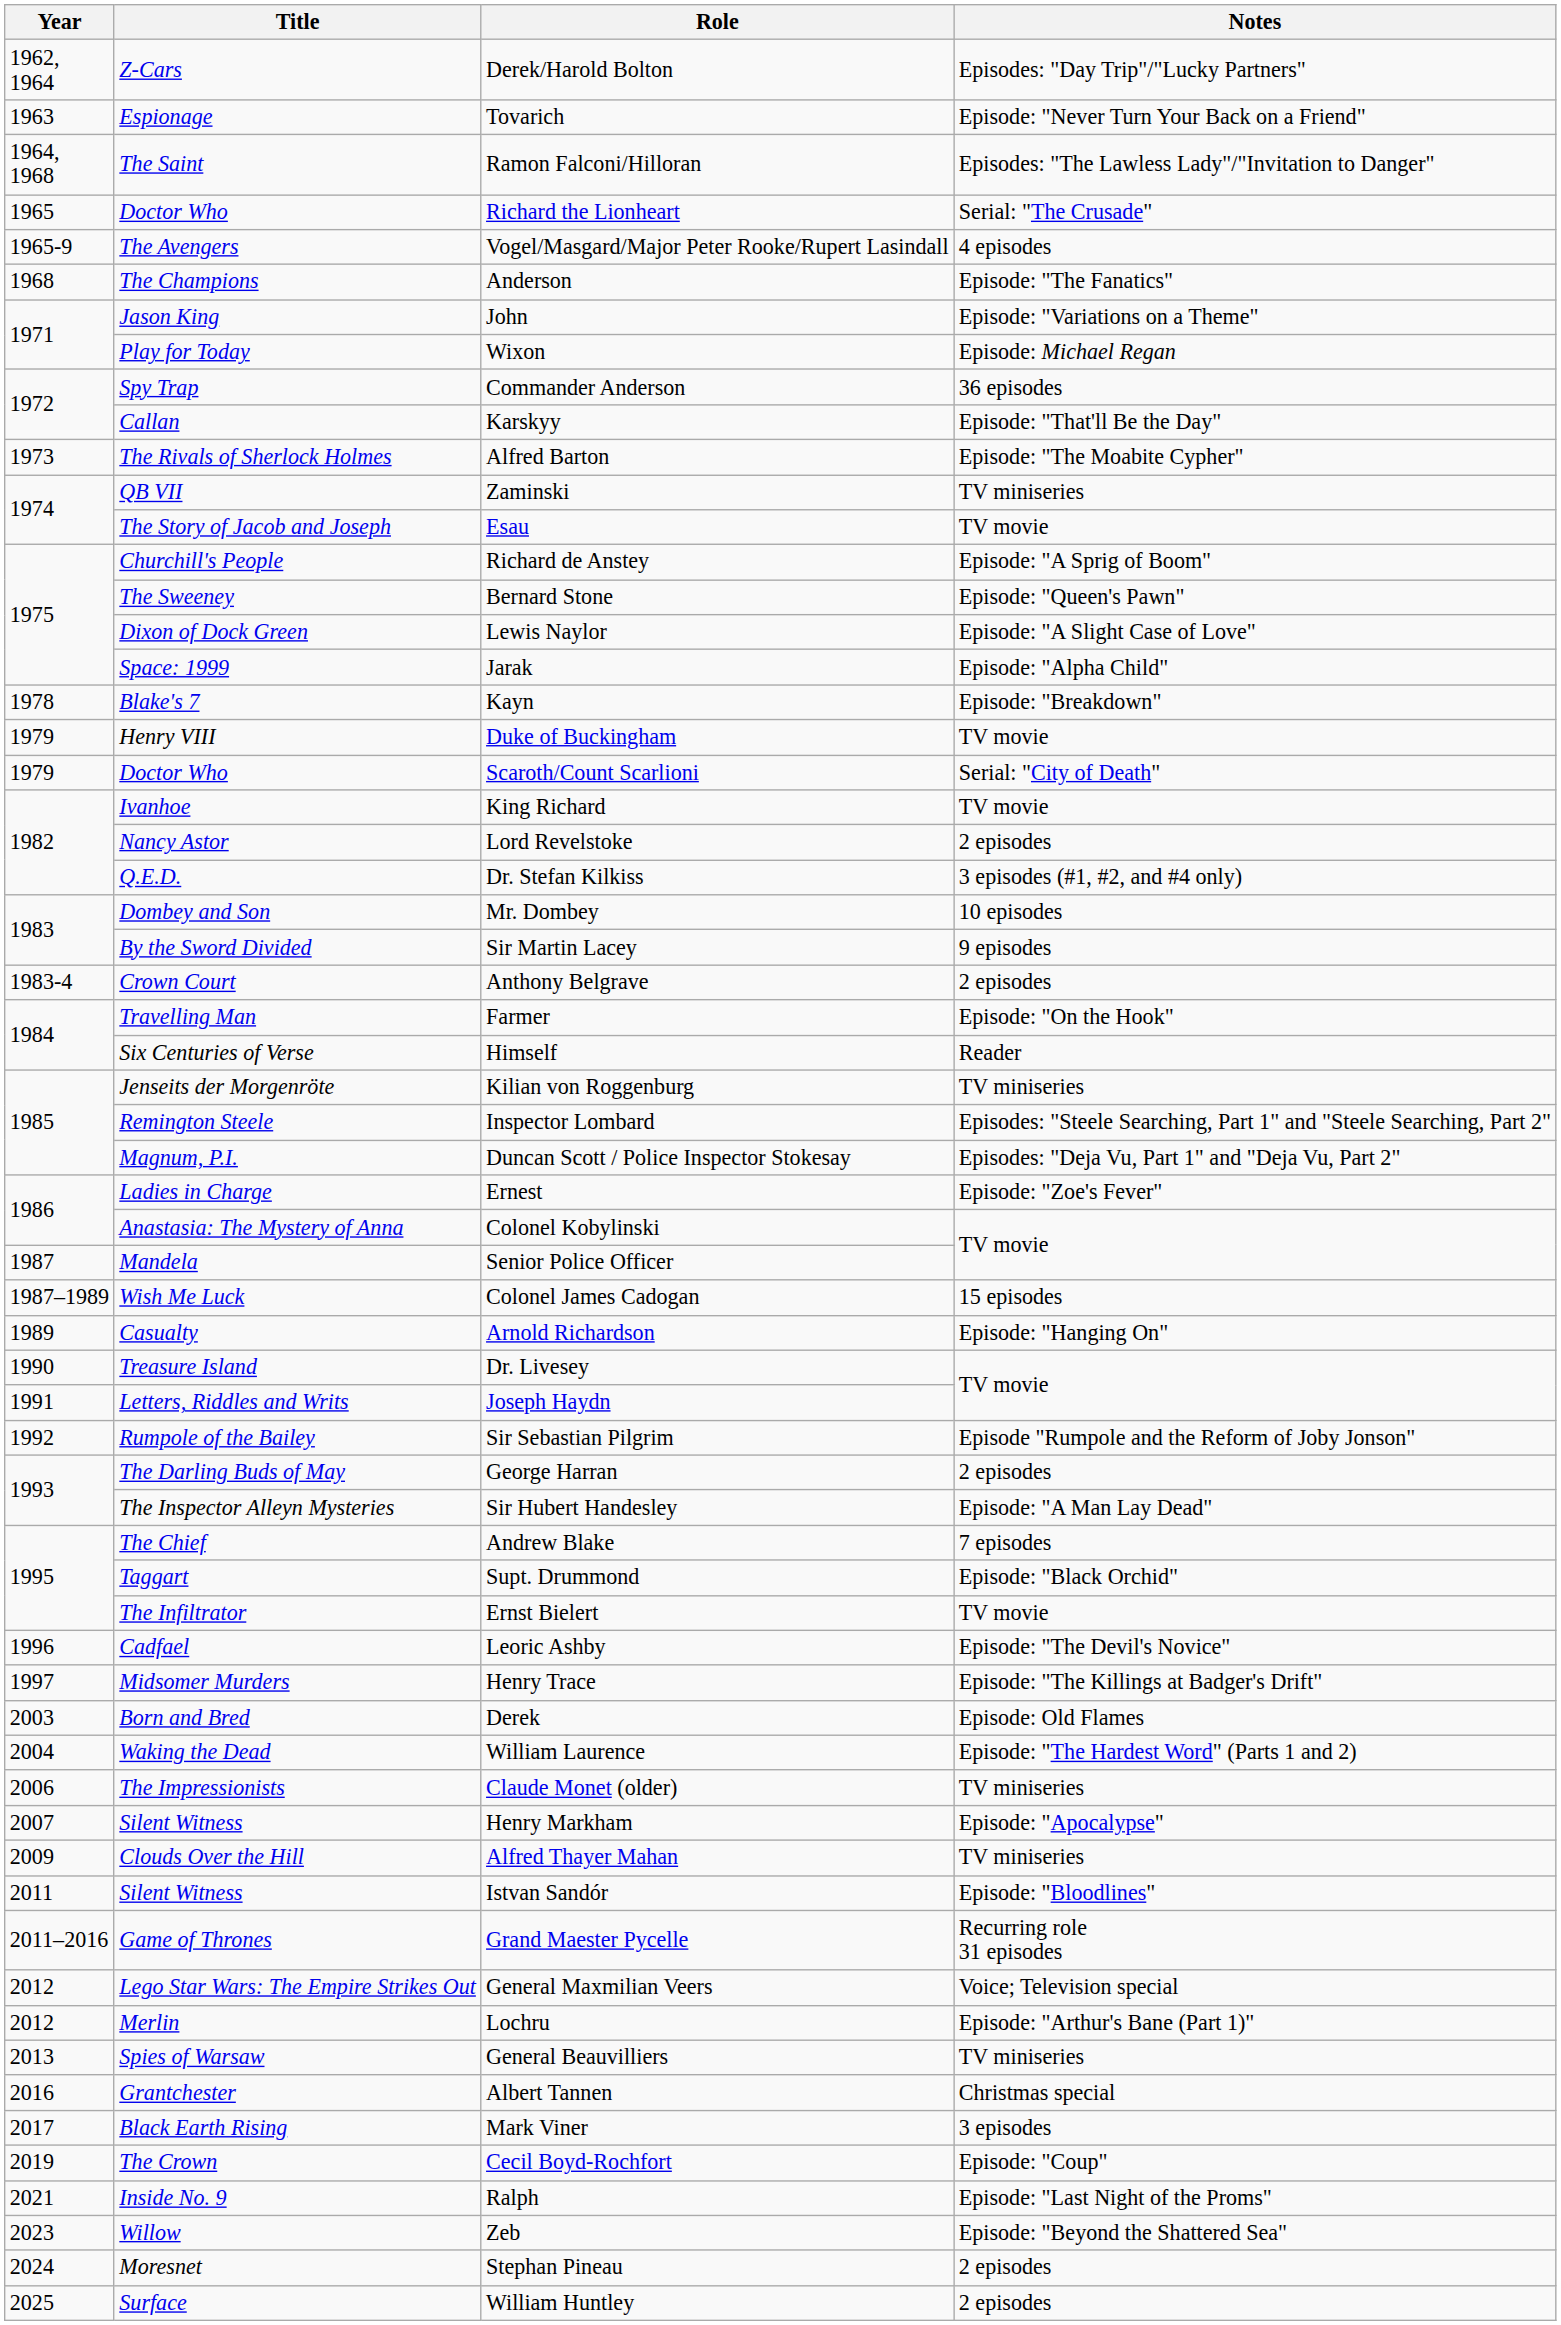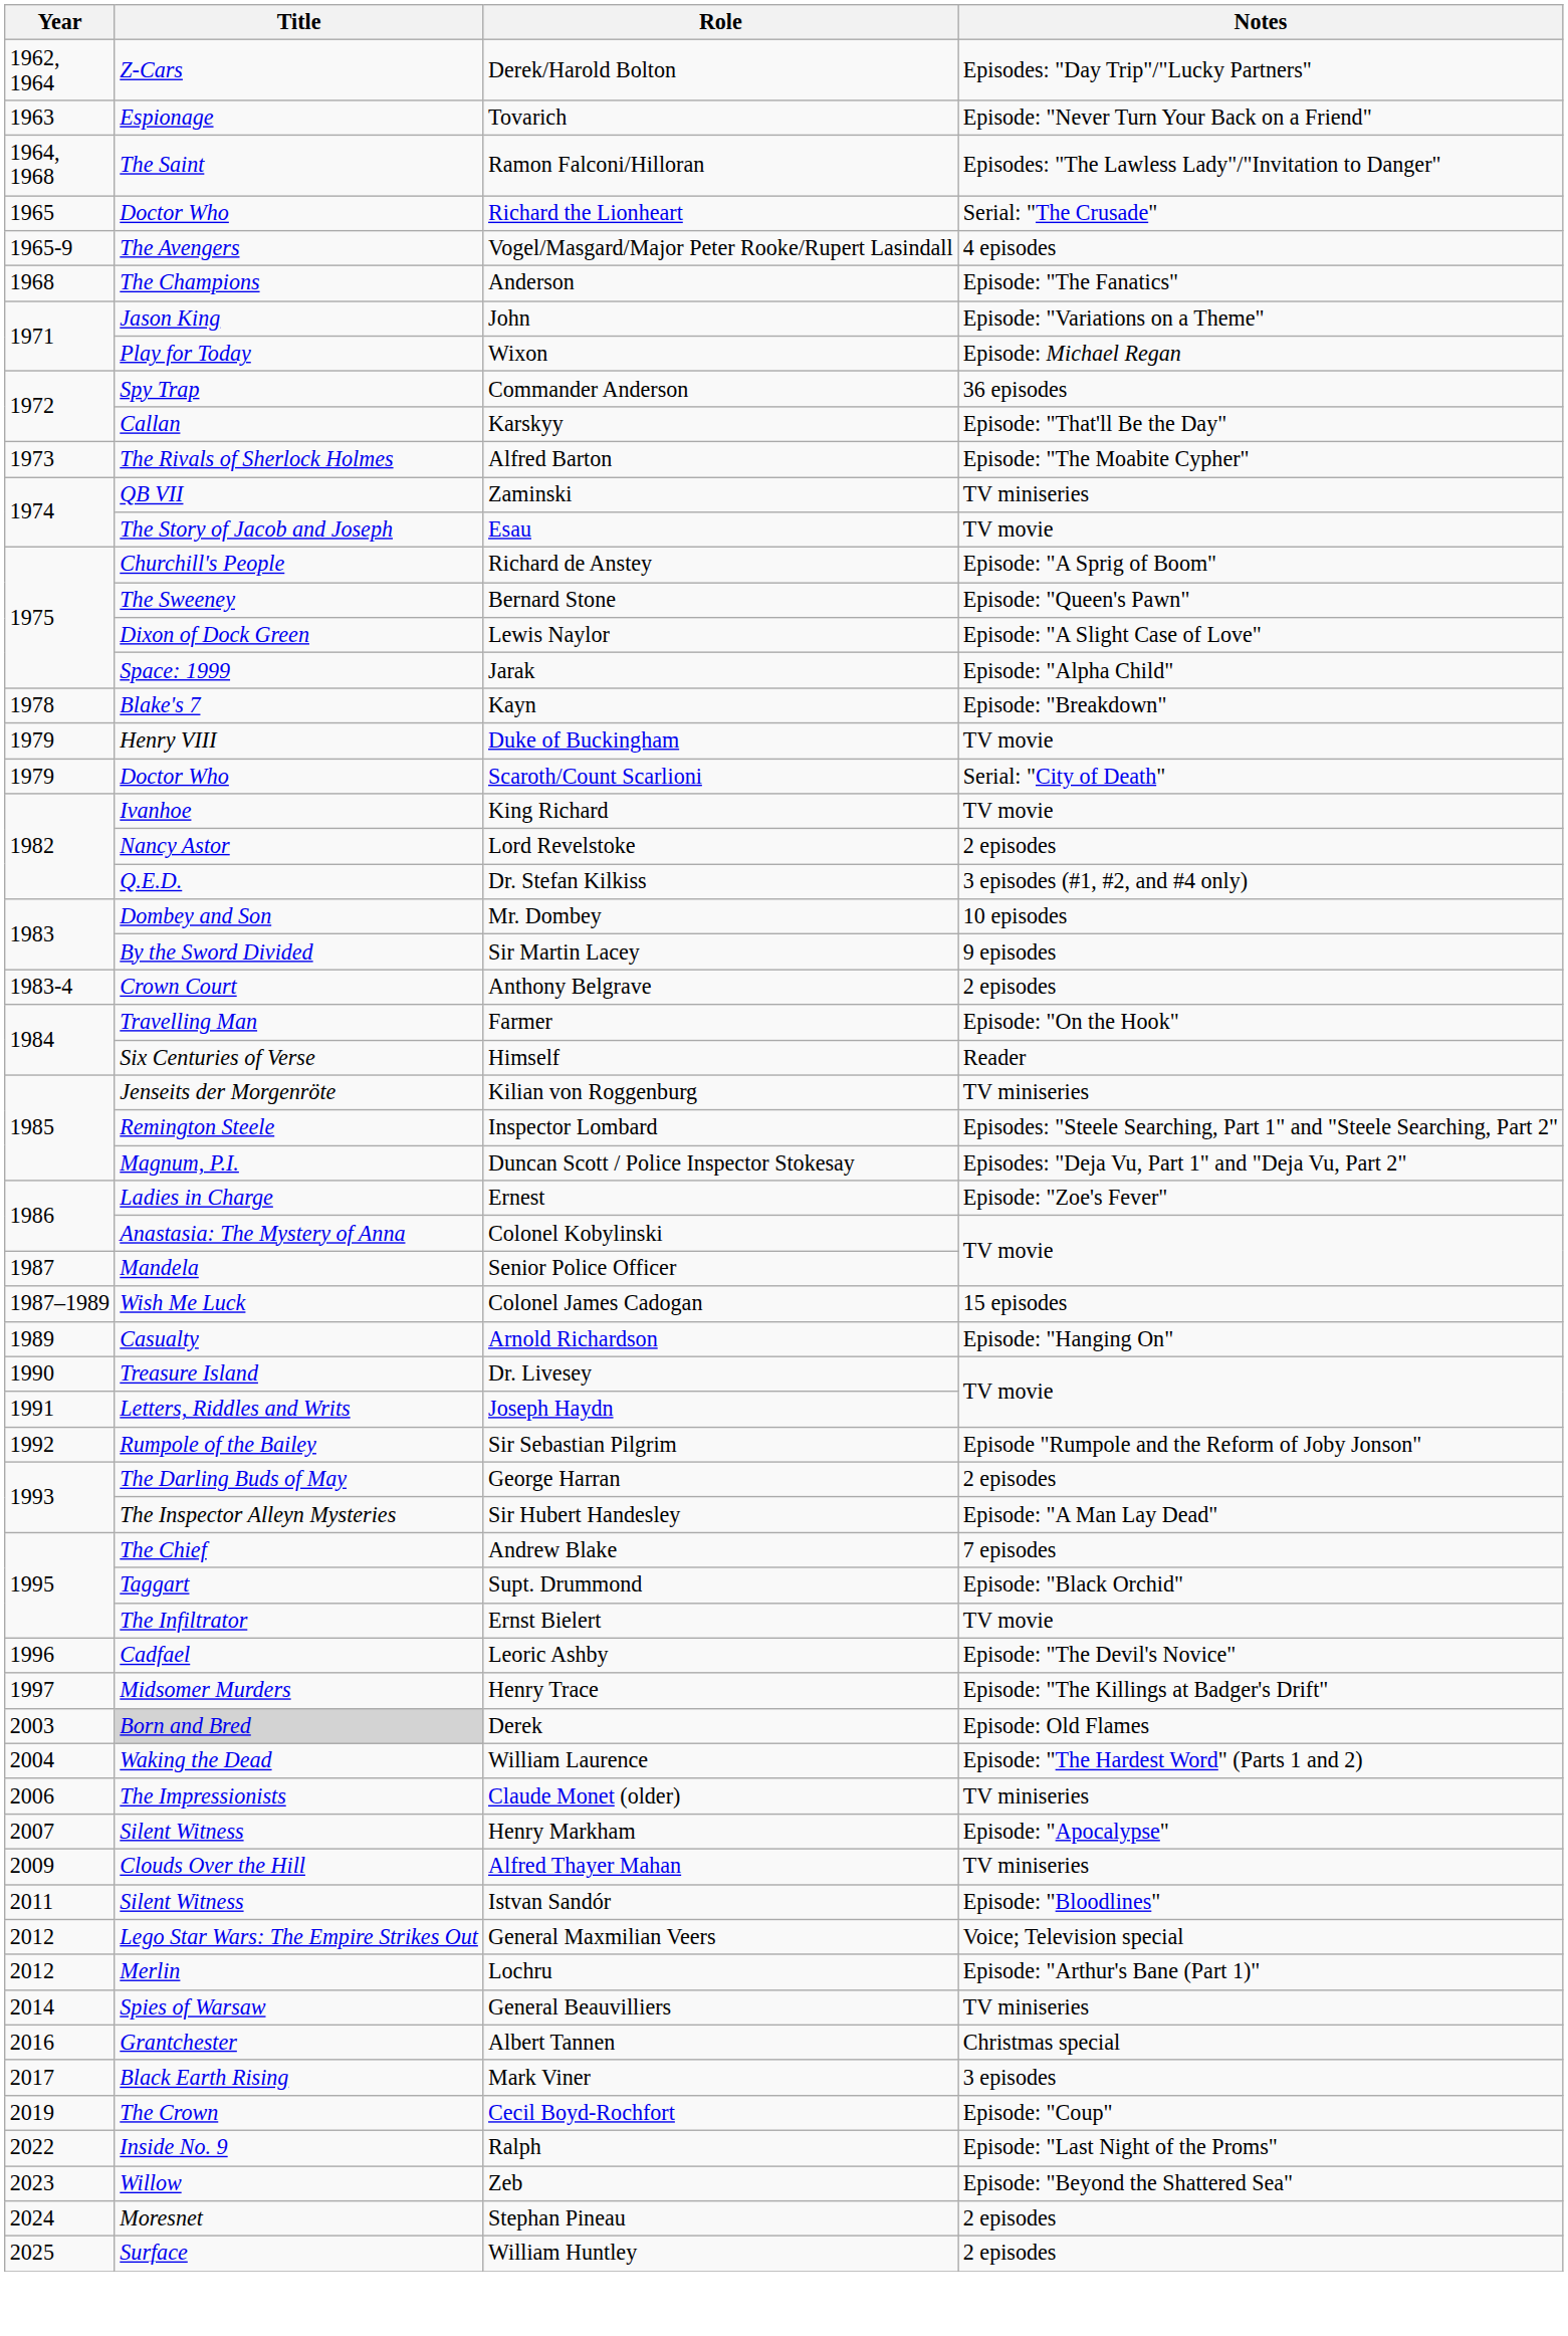 <table class="wikitable sortable">
 <tr>
 <th>Year</th>
 <th>Title</th>
 <th>Role</th>
 <th>Notes</th>
 </tr>
 <tr>
 <td>1962,<br>1964</td>
 <td><em><a href='#'>Z-Cars</a></em></td>
 <td>Derek/Harold Bolton</td>
 <td>Episodes: "Day Trip"/"Lucky Partners"</td>
 </tr>
 <tr>
 <td>1963</td>
 <td><em><a href='#'>Espionage</a></em></td>
 <td>Tovarich</td>
 <td>Episode: "Never Turn Your Back on a Friend"</td>
 </tr>
 <tr>
 <td>1964,<br>1968</td>
 <td><em><a href='#'>The Saint</a></em></td>
 <td>Ramon Falconi/Hilloran</td>
 <td>Episodes: "The Lawless Lady"/"Invitation to Danger"</td>
 </tr>
 <tr>
 <td>1965</td>
 <td><em><a href='#'>Doctor Who</a></em></td>
 <td><a href='#'>Richard the Lionheart</a></td>
 <td>Serial: "<a href='#'>The Crusade</a>"</td>
 </tr>
 <tr>
 <td>1965-9</td>
 <td><em><a href='#'>The Avengers</a></em></td>
 <td>Vogel/Masgard/Major Peter Rooke/Rupert Lasindall</td>
 <td>4 episodes</td>
 </tr>
 <tr>
 <td>1968</td>
 <td><em><a href='#'>The Champions</a></em></td>
 <td>Anderson</td>
 <td>Episode: "The Fanatics"</td>
 </tr>
 <tr>
 <td rowspan="2">1971</td>
 <td><em><a href='#'>Jason King</a></em></td>
 <td>John</td>
 <td>Episode: "Variations on a Theme"</td>
 </tr>
 <tr>
 <td><em><a href='#'>Play for Today</a></em></td>
 <td>Wixon</td>
 <td>Episode: <em>Michael Regan</em></td>
 </tr>
 <tr>
 <td rowspan="2">1972</td>
 <td><em><a href='#'>Spy Trap</a></em></td>
 <td>Commander Anderson</td>
 <td>36 episodes</td>
 </tr>
 <tr>
 <td><a href='#'><em>Callan</em></a></td>
 <td>Karskyy</td>
 <td>Episode: "That'll Be the Day"</td>
 </tr>
 <tr>
 <td>1973</td>
 <td><a href='#'><em>The Rivals of Sherlock Holmes</em></a></td>
 <td>Alfred Barton</td>
 <td>Episode: "The Moabite Cypher"</td>
 </tr>
 <tr>
 <td rowspan="2">1974</td>
 <td><em><a href='#'>QB VII</a></em></td>
 <td>Zaminski</td>
 <td>TV miniseries</td>
 </tr>
 <tr>
 <td><em><a href='#'>The Story of Jacob and Joseph</a></em></td>
 <td><a href='#'>Esau</a></td>
 <td>TV movie</td>
 </tr>
 <tr>
 <td rowspan="4">1975</td>
 <td><em><a href='#'>Churchill's People</a></em></td>
 <td>Richard de Anstey</td>
 <td>Episode: "A Sprig of Boom"</td>
 </tr>
 <tr>
 <td><em><a href='#'>The Sweeney</a></em></td>
 <td>Bernard Stone</td>
 <td>Episode: "Queen's Pawn"</td>
 </tr>
 <tr>
 <td><em><a href='#'>Dixon of Dock Green</a></em></td>
 <td>Lewis Naylor</td>
 <td>Episode: "A Slight Case of Love"</td>
 </tr>
 <tr>
 <td><em><a href='#'>Space: 1999</a></em></td>
 <td>Jarak</td>
 <td>Episode: "Alpha Child"</td>
 </tr>
 <tr>
 <td>1978</td>
 <td><em><a href='#'>Blake's 7</a></em></td>
 <td>Kayn</td>
 <td>Episode: "Breakdown"</td>
 </tr>
 <tr>
 <td>1979</td>
 <td><em>Henry VIII</em></td>
 <td><a href='#'>Duke of Buckingham</a></td>
 <td>TV movie</td>
 </tr>
 <tr>
 <td>1979</td>
 <td><em><a href='#'>Doctor Who</a></em></td>
 <td><a href='#'>Scaroth/Count Scarlioni</a></td>
 <td>Serial: "<a href='#'>City of Death</a>"</td>
 </tr>
 <tr>
 <td rowspan="3">1982</td>
 <td><em><a href='#'>Ivanhoe</a></em></td>
 <td>King Richard</td>
 <td>TV movie</td>
 </tr>
 <tr>
 <td><em><a href='#'>Nancy Astor</a></em></td>
 <td>Lord Revelstoke</td>
 <td>2 episodes</td>
 </tr>
 <tr>
 <td><em><a href='#'>Q.E.D.</a></em></td>
 <td>Dr. Stefan Kilkiss</td>
 <td>3 episodes (#1, #2, and #4 only)</td>
 </tr>
 <tr>
 <td rowspan="2">1983</td>
 <td><em><a href='#'>Dombey and Son</a></em></td>
 <td>Mr. Dombey</td>
 <td>10 episodes</td>
 </tr>
 <tr>
 <td><em><a href='#'>By the Sword Divided</a></em></td>
 <td>Sir Martin Lacey</td>
 <td>9 episodes</td>
 </tr>
 <tr>
 <td>1983-4</td>
 <td><em><a href='#'>Crown Court</a></em></td>
 <td>Anthony Belgrave</td>
 <td>2 episodes</td>
 </tr>
 <tr>
 <td rowspan="2">1984</td>
 <td><em><a href='#'>Travelling Man</a></em></td>
 <td>Farmer</td>
 <td>Episode: "On the Hook"</td>
 </tr>
 <tr>
 <td><em>Six Centuries of Verse</em></td>
 <td>Himself</td>
 <td>Reader</td>
 </tr>
 <tr>
 <td rowspan="3">1985</td>
 <td><em>Jenseits der Morgenröte</em></td>
 <td>Kilian von Roggenburg</td>
 <td>TV miniseries</td>
 </tr>
 <tr>
 <td><em><a href='#'>Remington Steele</a></em></td>
 <td>Inspector Lombard</td>
 <td>Episodes: "Steele Searching, Part 1" and "Steele Searching, Part 2"</td>
 </tr>
 <tr>
 <td><em><a href='#'>Magnum, P.I.</a></em></td>
 <td>Duncan Scott / Police Inspector Stokesay</td>
 <td>Episodes: "Deja Vu, Part 1" and "Deja Vu, Part 2"</td>
 </tr>
 <tr>
 <td rowspan="2">1986</td>
 <td><em><a href='#'>Ladies in Charge</a></em></td>
 <td>Ernest</td>
 <td>Episode: "Zoe's Fever"</td>
 </tr>
 <tr>
 <td><em><a href='#'>Anastasia: The Mystery of Anna</a></em></td>
 <td>Colonel Kobylinski</td>
 <td rowspan="2">TV movie</td>
 </tr>
 <tr>
 <td>1987</td>
 <td><em><a href='#'>Mandela</a></em></td>
 <td>Senior Police Officer</td>
 </tr>
 <tr>
 <td>1987–1989</td>
 <td><em><a href='#'>Wish Me Luck</a></em></td>
 <td>Colonel James Cadogan</td>
 <td>15 episodes</td>
 </tr>
 <tr>
 <td>1989</td>
 <td><em><a href='#'>Casualty</a></em></td>
 <td><a href='#'>Arnold Richardson</a></td>
 <td>Episode: "Hanging On"</td>
 </tr>
 <tr>
 <td>1990</td>
 <td><em><a href='#'>Treasure Island</a></em></td>
 <td>Dr. Livesey</td>
 <td rowspan="2">TV movie</td>
 </tr>
 <tr>
 <td>1991</td>
 <td><em><a href='#'>Letters, Riddles and Writs</a></em></td>
 <td><a href='#'>Joseph Haydn</a></td>
 </tr>
 <tr>
 <td>1992</td>
 <td><em><a href='#'>Rumpole of the Bailey</a></em></td>
 <td>Sir Sebastian Pilgrim</td>
 <td>Episode "Rumpole and the Reform of Joby Jonson"</td>
 </tr>
 <tr>
 <td rowspan="2">1993</td>
 <td><em><a href='#'>The Darling Buds of May</a></em></td>
 <td>George Harran</td>
 <td>2 episodes</td>
 </tr>
 <tr>
 <td><em>The Inspector Alleyn Mysteries</em></td>
 <td>Sir Hubert Handesley</td>
 <td>Episode: "A Man Lay Dead"</td>
 </tr>
 <tr>
 <td rowspan="3">1995</td>
 <td><em><a href='#'>The Chief</a></em></td>
 <td>Andrew Blake</td>
 <td>7 episodes</td>
 </tr>
 <tr>
 <td><em><a href='#'>Taggart</a></em></td>
 <td>Supt. Drummond</td>
 <td>Episode: "Black Orchid"</td>
 </tr>
 <tr>
 <td><em><a href='#'>The Infiltrator</a></em></td>
 <td>Ernst Bielert</td>
 <td>TV movie</td>
 </tr>
 <tr>
 <td>1996</td>
 <td><em><a href='#'>Cadfael</a></em></td>
 <td>Leoric Ashby</td>
 <td>Episode: "The Devil's Novice"</td>
 </tr>
 <tr>
 <td>1997</td>
 <td><em><a href='#'>Midsomer Murders</a></em></td>
 <td>Henry Trace</td>
 <td>Episode: "The Killings at Badger's Drift"</td>
 </tr>
 <tr>
 <td>2003</td>
-<td><em><a href='#'>Born and Bred</a></em></td>
+<td style="background: lightgrey;"><em><a href='#'>Born and Bred</a></em></td>
 <td>Derek</td>
 <td>Episode: Old Flames</td>
 </tr>
 <tr>
 <td>2004</td>
 <td><em><a href='#'>Waking the Dead</a></em></td>
 <td>William Laurence</td>
 <td>Episode: "<a href='#'>The Hardest Word</a>" (Parts 1 and 2)</td>
 </tr>
 <tr>
 <td>2006</td>
 <td><em><a href='#'>The Impressionists</a></em></td>
 <td><a href='#'>Claude Monet</a> (older)</td>
 <td>TV miniseries</td>
 </tr>
 <tr>
 <td>2007</td>
 <td><em><a href='#'>Silent Witness</a></em></td>
 <td>Henry Markham</td>
 <td>Episode: "<a href='#'>Apocalypse</a>"</td>
 </tr>
 <tr>
 <td>2009</td>
 <td><em><a href='#'>Clouds Over the Hill</a></em></td>
 <td><a href='#'>Alfred Thayer Mahan</a></td>
 <td>TV miniseries</td>
 </tr>
 <tr>
 <td>2011</td>
 <td><em><a href='#'>Silent Witness</a></em></td>
 <td>Istvan Sandór</td>
 <td>Episode: "<a href='#'>Bloodlines</a>"</td>
 </tr>
 <tr>
-<td>2011–2016</td>
-<td><em><a href='#'>Game of Thrones</a></em></td>
-<td><a href='#'>Grand Maester Pycelle</a></td>
-<td>Recurring role<br>31 episodes</td>
-</tr>
-<tr>
 <td>2012</td>
 <td><em><a href='#'>Lego Star Wars: The Empire Strikes Out</a></em></td>
 <td>General Maxmilian Veers</td>
 <td>Voice; Television special</td>
 </tr>
 <tr>
 <td>2012</td>
 <td><em><a href='#'>Merlin</a></em></td>
 <td>Lochru</td>
 <td>Episode: "Arthur's Bane (Part 1)"</td>
 </tr>
 <tr>
-<td>2013</td>
+<td>2014</td>
 <td><em><a href='#'>Spies of Warsaw</a></em></td>
 <td>General Beauvilliers</td>
 <td>TV miniseries</td>
 </tr>
 <tr>
 <td>2016</td>
 <td><em><a href='#'>Grantchester</a></em></td>
 <td>Albert Tannen</td>
 <td>Christmas special</td>
 </tr>
 <tr>
 <td>2017</td>
 <td><em><a href='#'>Black Earth Rising</a></em></td>
 <td>Mark Viner</td>
 <td>3 episodes</td>
 </tr>
 <tr>
 <td>2019</td>
 <td><em><a href='#'>The Crown</a></em></td>
 <td><a href='#'>Cecil Boyd-Rochfort</a></td>
 <td>Episode: "Coup"</td>
 </tr>
 <tr>
-<td>2021</td>
+<td>2022</td>
 <td><em><a href='#'>Inside No. 9</a></em></td>
 <td>Ralph</td>
 <td>Episode: "Last Night of the Proms"</td>
 </tr>
 <tr>
 <td>2023</td>
 <td><em><a href='#'>Willow</a></em></td>
 <td>Zeb</td>
 <td>Episode: "Beyond the Shattered Sea"</td>
 </tr>
 <tr>
 <td>2024</td>
 <td><em>Moresnet</em></td>
 <td>Stephan Pineau</td>
 <td>2 episodes</td>
 </tr>
 <tr>
 <td>2025</td>
 <td><em><a href='#'>Surface</a></em></td>
 <td>William Huntley</td>
 <td>2 episodes</td>
 </tr>
 </table>
